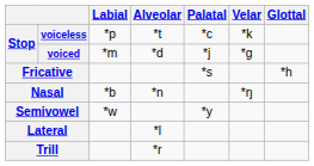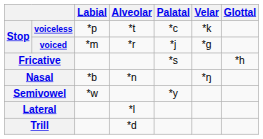 <table class="wikitable" style=text-align:center>
 <tr>
 <th colspan=2></th>
 <th><a href='#'>Labial</a></th>
 <th><a href='#'>Alveolar</a></th>
 <th><a href='#'>Palatal</a></th>
 <th><a href='#'>Velar</a></th>
 <th><a href='#'>Glottal</a></th>
 </tr>
 <tr>
 <th rowspan=2><a href='#'>Stop</a></th>
 <th><small><a href='#'>voiceless</a></small></th>
 <td>*p</td>
 <td>*t</td>
 <td>*c</td>
 <td>*k</td>
 <td></td>
 </tr>
 <tr>
 <th><small><a href='#'>voiced</a></small></th>
 <td>*m</td>
-<td>*d</td>
+<td>*r</td>
 <td>*j</td>
 <td>*ɡ</td>
 <td></td>
 </tr>
 <tr>
 <th colspan=2><a href='#'>Fricative</a></th>
 <td></td>
 <td></td>
 <td>*s</td>
 <td></td>
 <td>*h</td>
 </tr>
 <tr>
 <th colspan=2><a href='#'>Nasal</a></th>
 <td>*b</td>
 <td>*n</td>
 <td></td>
 <td>*ŋ</td>
 <td></td>
 </tr>
 <tr>
 <th colspan=2><a href='#'>Semivowel</a></th>
 <td>*w</td>
 <td></td>
 <td>*y</td>
 <td></td>
 <td></td>
 </tr>
 <tr>
 <th colspan=2><a href='#'>Lateral</a></th>
 <td></td>
 <td>*l</td>
 <td></td>
 <td></td>
 <td></td>
 </tr>
 <tr>
 <th colspan=2><a href='#'>Trill</a></th>
 <td></td>
-<td>*r</td>
+<td>*d</td>
 <td></td>
 <td></td>
 <td></td>
 </tr>
 </table>
